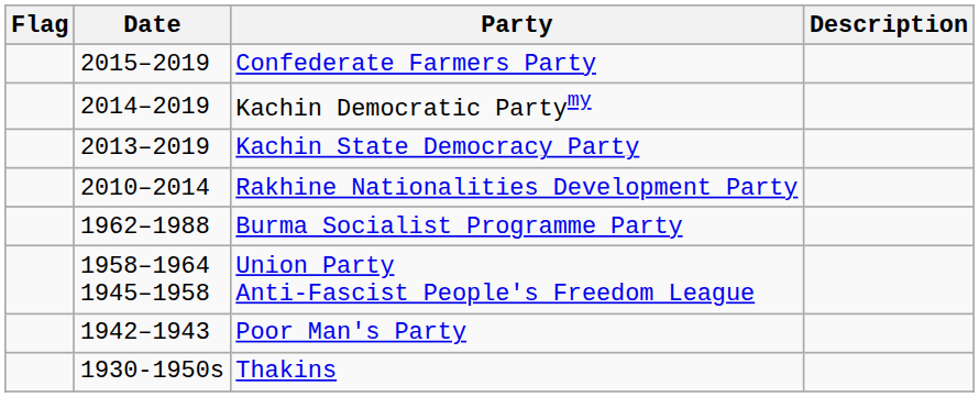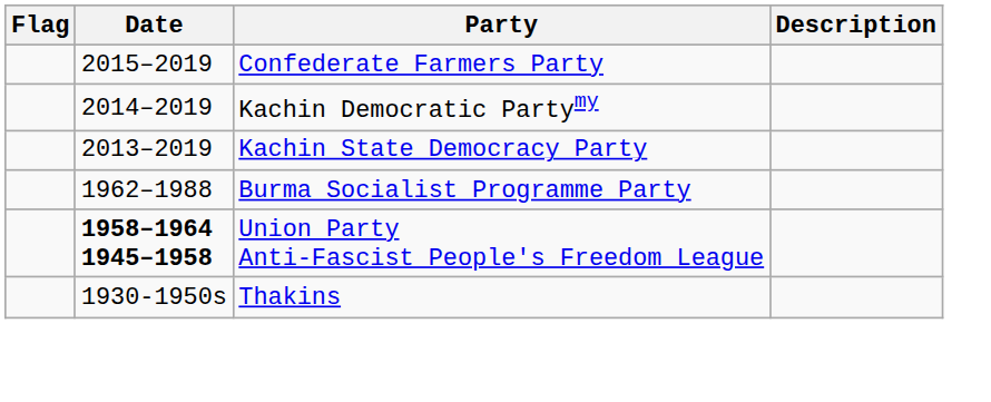 <table class="wikitable">
 <tr>
 <th>Flag</th>
 <th>Date</th>
 <th>Party</th>
 <th>Description</th>
 </tr>
 <tr>
 <td></td>
 <td>2015–2019</td>
 <td><a href='#'>Confederate Farmers Party</a></td>
 <td></td>
 </tr>
 <tr>
 <td></td>
 <td>2014–2019</td>
 <td>Kachin Democratic Party<sup><a href='#'>my</a></sup></td>
 <td></td>
 </tr>
 <tr>
 <td></td>
 <td>2013–2019</td>
 <td><a href='#'>Kachin State Democracy Party</a></td>
 <td></td>
 </tr>
 <tr>
 <td></td>
-<td>2010–2014</td>
-<td><a href='#'>Rakhine Nationalities Development Party</a></td>
-<td></td>
-</tr>
-<tr>
-<td></td>
 <td>1962–1988</td>
 <td><a href='#'>Burma Socialist Programme Party</a></td>
 <td></td>
 </tr>
 <tr>
 <td></td>
-<td>1958–1964<br>1945–1958</td>
+<td><strong>1958–1964<br>1945–1958</strong></td>
 <td><a href='#'>Union Party</a><br><a href='#'>Anti-Fascist People's Freedom League</a></td>
-<td></td>
-</tr>
-<tr>
-<td></td>
-<td>1942–1943</td>
-<td><a href='#'>Poor Man's Party</a></td>
 <td></td>
 </tr>
 <tr>
 <td></td>
 <td>1930-1950s</td>
 <td><a href='#'>Thakins</a></td>
 <td></td>
 </tr>
 </table>
